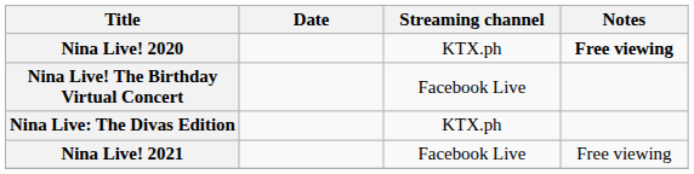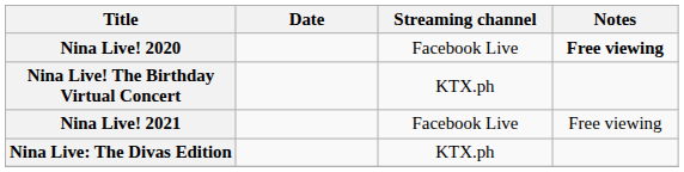 <table class="wikitable sortable plainrowheaders" style="text-align:center;">
 <tr>
 <th scope="col" width="200">Title</th>
 <th scope="col" width="120">Date</th>
 <th scope="col" width="150">Streaming channel</th>
 <th scope="col" width="105" class="unsortable">Notes</th>
 </tr>
 <tr>
 <th scope="row">Nina Live! 2020</th>
 <td></td>
-<td>KTX.ph</td>
+<td>Facebook Live</td>
 <td><strong>Free viewing</strong></td>
 </tr>
 <tr>
 <th scope="row">Nina Live! The Birthday Virtual Concert</th>
 <td></td>
-<td>Facebook Live</td>
-<td></td>
-</tr>
-<tr>
-<th scope="row">Nina Live: The Divas Edition</th>
-<td><br></td>
 <td>KTX.ph</td>
 <td></td>
 </tr>
 <tr>
 <th scope="row">Nina Live! 2021</th>
 <td></td>
 <td>Facebook Live</td>
 <td>Free viewing</td>
 </tr>
 <tr>
+<th scope="row">Nina Live: The Divas Edition</th>
+<td><br></td>
+<td>KTX.ph</td>
+<td></td>
+</tr>
+<tr>
 </tr>
 </table>
